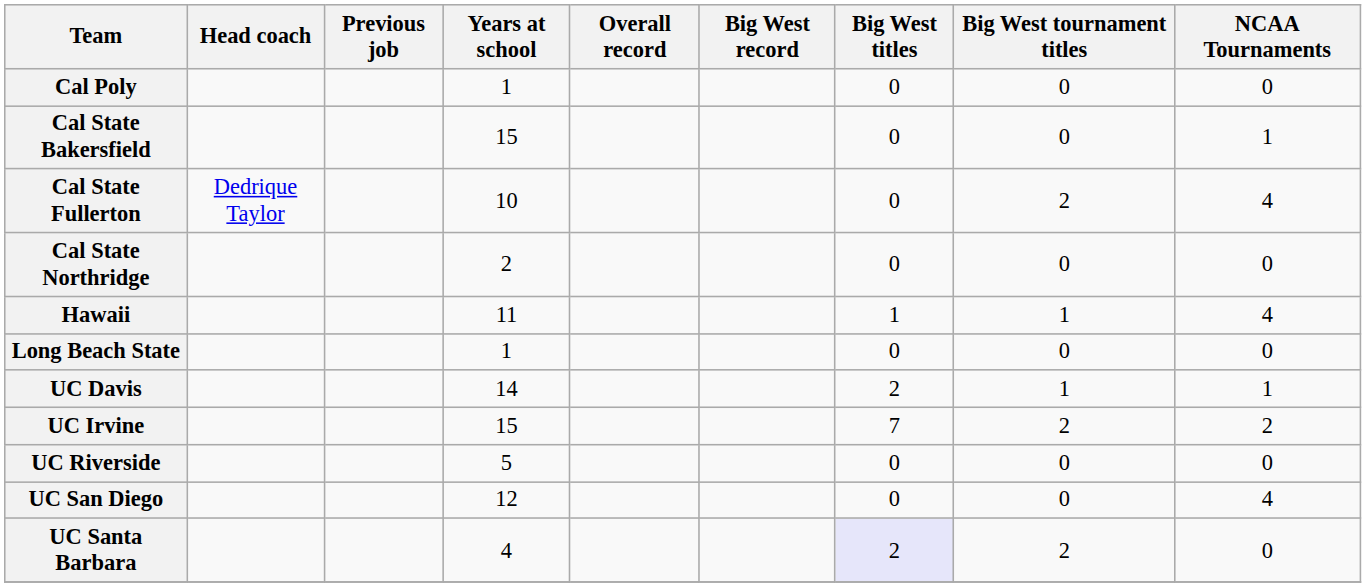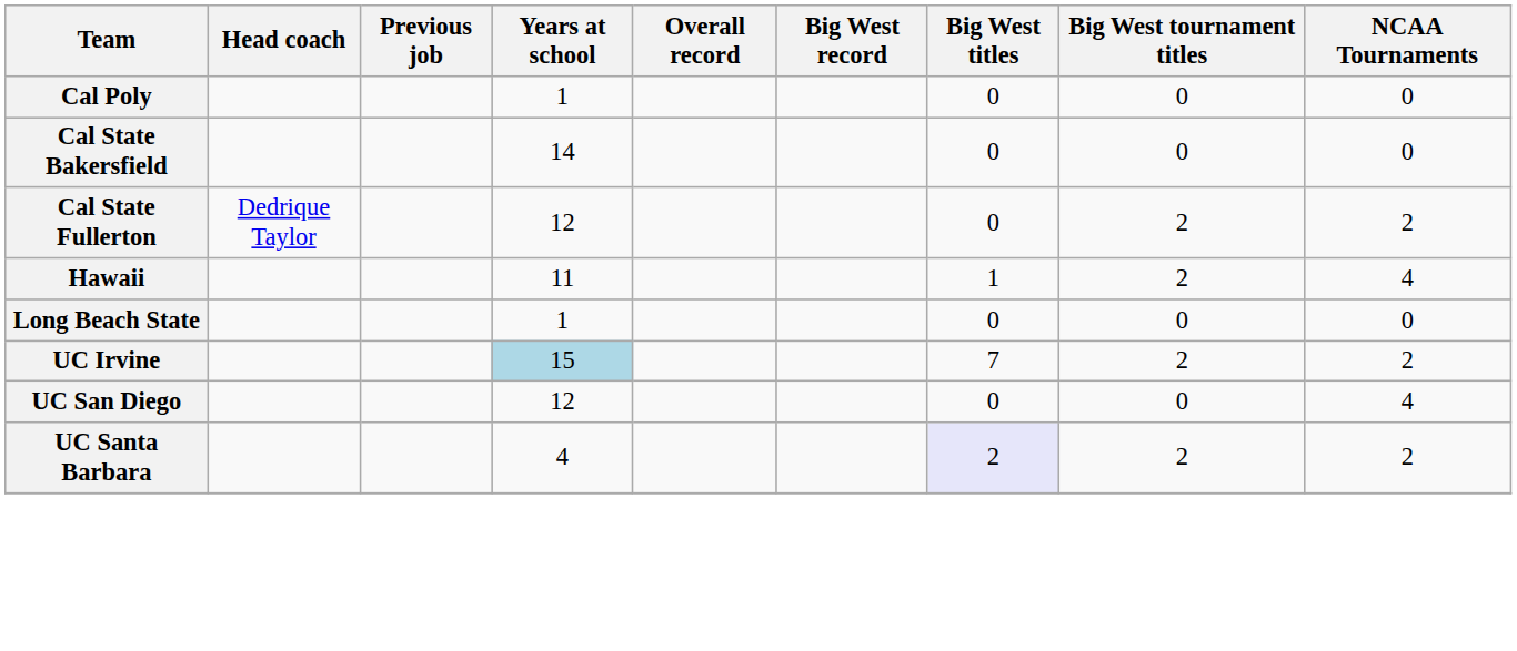 <table class="wikitable sortable" style="text-align: center;font-size:90%;">
 <tr>
 <th width="110">Team</th>
 <th>Head coach</th>
 <th>Previous job</th>
 <th>Years at school</th>
 <th>Overall record</th>
 <th>Big West record</th>
 <th>Big West titles</th>
 <th>Big West tournament titles</th>
 <th>NCAA Tournaments</th>
 </tr>
 <tr>
 <th style=>Cal Poly</th>
 <td></td>
 <td></td>
 <td>1</td>
 <td></td>
 <td></td>
 <td>0</td>
 <td>0</td>
 <td>0</td>
 </tr>
 <tr>
 <th style=>Cal State Bakersfield</th>
 <td></td>
 <td></td>
-<td>15</td>
+<td>14</td>
 <td></td>
 <td></td>
 <td>0</td>
 <td>0</td>
-<td>1</td>
+<td>0</td>
 </tr>
 <tr>
 <th style=>Cal State Fullerton</th>
 <td><a href='#'>Dedrique Taylor</a></td>
 <td></td>
-<td>10</td>
+<td>12</td>
 <td></td>
 <td></td>
 <td>0</td>
 <td>2</td>
-<td>4</td>
-</tr>
-<tr>
-<th style=>Cal State Northridge</th>
-<td></td>
-<td></td>
 <td>2</td>
-<td></td>
-<td></td>
-<td>0</td>
-<td>0</td>
-<td>0</td>
 </tr>
 <tr>
 <th style=>Hawaii</th>
 <td></td>
 <td></td>
 <td>11</td>
 <td></td>
 <td></td>
 <td>1</td>
-<td>1</td>
+<td>2</td>
 <td>4</td>
 </tr>
 <tr>
 <th style=>Long Beach State</th>
 <td></td>
 <td></td>
 <td>1</td>
 <td></td>
 <td></td>
 <td>0</td>
 <td>0</td>
 <td>0</td>
 </tr>
 <tr>
-<th style=>UC Davis</th>
-<td></td>
-<td></td>
-<td>14</td>
-<td></td>
-<td></td>
-<td>2</td>
-<td>1</td>
-<td>1</td>
-</tr>
-<tr>
 <th style=>UC Irvine</th>
 <td></td>
 <td></td>
-<td>15</td>
+<td style="background: lightblue;">15</td>
 <td></td>
 <td></td>
 <td>7</td>
 <td>2</td>
 <td>2</td>
-</tr>
-<tr>
-<th style=>UC Riverside</th>
-<td></td>
-<td></td>
-<td>5</td>
-<td></td>
-<td></td>
-<td>0</td>
-<td>0</td>
-<td>0</td>
 </tr>
 <tr>
 <th style=>UC San Diego</th>
 <td></td>
 <td></td>
 <td>12</td>
 <td></td>
 <td></td>
 <td>0</td>
 <td>0</td>
 <td>4</td>
 </tr>
 <tr>
 <th style=>UC Santa Barbara</th>
 <td></td>
 <td></td>
 <td>4</td>
 <td></td>
 <td></td>
 <td style="background: lavender;">2</td>
 <td>2</td>
-<td>0</td>
+<td>2</td>
 </tr>
 <tr>
 </tr>
 </table>
